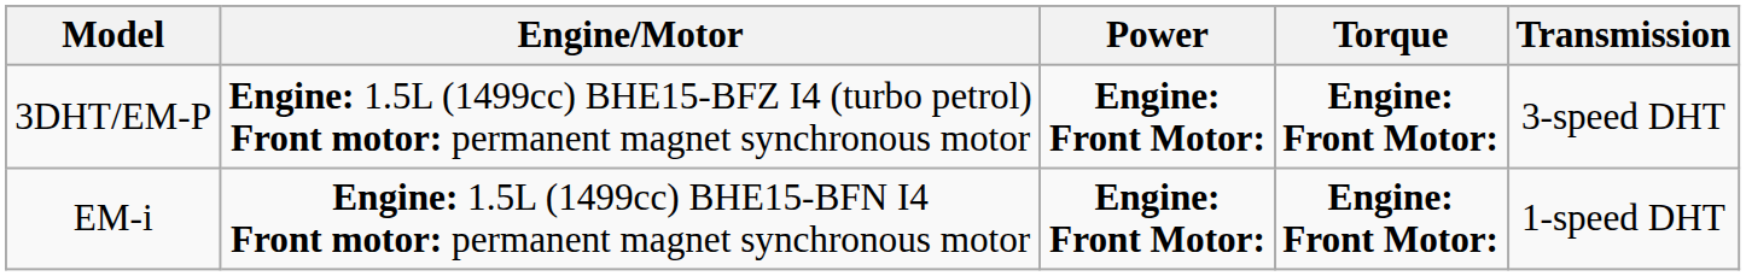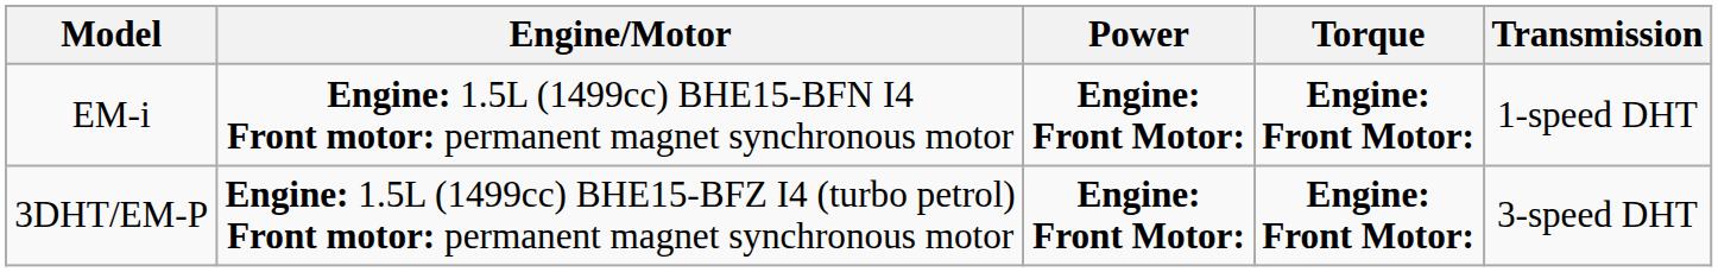 <table class="wikitable" style="text-align: center;">
 <tr>
 <th>Model</th>
 <th>Engine/Motor</th>
 <th>Power</th>
 <th>Torque</th>
 <th>Transmission</th>
 </tr>
 <tr>
+<td>EM-i</td>
+<td rowspan="1"><strong>Engine:</strong> 1.5L (1499cc) BHE15-BFN I4<br><strong>Front motor:</strong> permanent magnet synchronous motor</td>
+<td><strong>Engine:</strong> <br><strong>Front Motor:</strong> </td>
+<td><strong>Engine:</strong> <br><strong>Front Motor:</strong> </td>
+<td>1-speed DHT</td>
+</tr>
+<tr>
 <td>3DHT/EM-P</td>
 <td rowspan="1"><strong>Engine:</strong> 1.5L (1499cc) BHE15-BFZ I4 (turbo petrol)<br><strong>Front motor:</strong> permanent magnet synchronous motor</td>
 <td><strong>Engine:</strong> <br><strong>Front Motor:</strong> </td>
 <td><strong>Engine:</strong> <br><strong>Front Motor:</strong> </td>
 <td>3-speed DHT</td>
 </tr>
-<tr>
-<td>EM-i</td>
-<td rowspan="1"><strong>Engine:</strong> 1.5L (1499cc) BHE15-BFN I4<br><strong>Front motor:</strong> permanent magnet synchronous motor</td>
-<td><strong>Engine:</strong> <br><strong>Front Motor:</strong> </td>
-<td><strong>Engine:</strong> <br><strong>Front Motor:</strong> </td>
-<td>1-speed DHT</td>
-</tr>
 </table>
